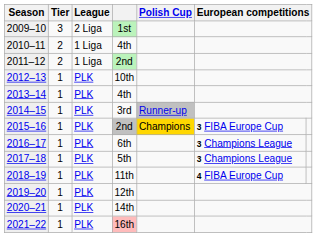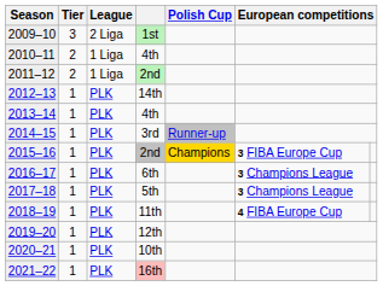 <table class="wikitable" style="font-size:88%">
 <tr>
 <th>Season</th>
 <th>Tier</th>
 <th>League</th>
 <th></th>
 <th><a href='#'>Polish Cup</a></th>
 <th colspan=2>European competitions</th>
 </tr>
 <tr>
 <td style="background:#efefef;">2009–10</td>
 <td style="text-align:center;">3</td>
 <td>2 Liga</td>
 <td style="Background:#BBF3BB; text-align:center;">1st</td>
 <td></td>
 <td colspan=2></td>
 </tr>
 <tr>
 <td style="background:#efefef;">2010–11</td>
 <td style="text-align:center;">2</td>
 <td>1 Liga</td>
 <td style="text-align:center;">4th</td>
 <td></td>
 <td colspan=2></td>
 </tr>
 <tr>
 <td style="background:#efefef;">2011–12</td>
 <td style="text-align:center;">2</td>
 <td>1 Liga</td>
 <td style="background:#BBF3BB; text-align:center;">2nd</td>
 <td></td>
 <td colspan=2></td>
 </tr>
 <tr>
 <td style="background:#efefef;"><a href='#'>2012–13</a></td>
 <td style="text-align:center;">1</td>
 <td><a href='#'>PLK</a></td>
-<td style="text-align:center;">10th</td>
+<td style="text-align:center;">14th</td>
 <td></td>
 <td colspan=2></td>
 </tr>
 <tr>
 <td style="background:#efefef;"><a href='#'>2013–14</a></td>
 <td style="text-align:center;">1</td>
 <td><a href='#'>PLK</a></td>
 <td style="text-align:center;">4th</td>
 <td></td>
 <td colspan=2></td>
 </tr>
 <tr>
 <td style="background:#efefef;"><a href='#'>2014–15</a></td>
 <td style="text-align:center;">1</td>
 <td><a href='#'>PLK</a></td>
 <td style="text-align:center;">3rd</td>
 <td style="background:silver;"><a href='#'>Runner-up</a></td>
 <td colspan=2></td>
 </tr>
 <tr>
 <td style="background:#efefef;"><a href='#'>2015–16</a></td>
 <td style="text-align:center;">1</td>
 <td><a href='#'>PLK</a></td>
 <td style="text-align:center;" bgcolor=silver>2nd</td>
 <td style="background:gold;">Champions</td>
 <td><small><strong>3</strong></small> <a href='#'>FIBA Europe Cup</a></td>
 <td align=center></td>
 </tr>
 <tr>
 <td style="background:#efefef;"><a href='#'>2016–17</a></td>
 <td style="text-align:center;">1</td>
 <td><a href='#'>PLK</a></td>
 <td style="text-align:center;">6th</td>
 <td></td>
 <td><small><strong>3</strong></small> <a href='#'>Champions League</a></td>
 <td align=center></td>
 </tr>
 <tr>
 <td style="background:#efefef;"><a href='#'>2017–18</a></td>
 <td style="text-align:center;">1</td>
 <td><a href='#'>PLK</a></td>
 <td style="text-align:center;">5th</td>
 <td></td>
 <td><small><strong>3</strong></small> <a href='#'>Champions League</a></td>
 <td align=center></td>
 </tr>
 <tr>
 <td style="background:#efefef;"><a href='#'>2018–19</a></td>
 <td style="text-align:center;">1</td>
 <td><a href='#'>PLK</a></td>
 <td style="text-align:center;">11th</td>
 <td></td>
 <td><small><strong>4</strong></small> <a href='#'>FIBA Europe Cup</a></td>
 <td align=center></td>
 </tr>
 <tr>
 <td style="background:#efefef;"><a href='#'>2019–20</a></td>
 <td style="text-align:center;">1</td>
 <td><a href='#'>PLK</a></td>
 <td style="text-align:center;">12th</td>
 <td></td>
 <td colspan=2></td>
 </tr>
 <tr>
 <td style="background:#efefef;"><a href='#'>2020–21</a></td>
 <td style="text-align:center;">1</td>
 <td><a href='#'>PLK</a></td>
-<td style="text-align:center;">14th</td>
+<td style="text-align:center;">10th</td>
 <td></td>
 <td colspan=2></td>
 </tr>
 <tr>
 <td style="background:#efefef;"><a href='#'>2021–22</a></td>
 <td style="text-align:center;">1</td>
 <td><a href='#'>PLK</a></td>
 <td style="text-align:center;" bgcolor=#FFBBBB>16th</td>
 <td></td>
 <td colspan=2></td>
 </tr>
 </table>
